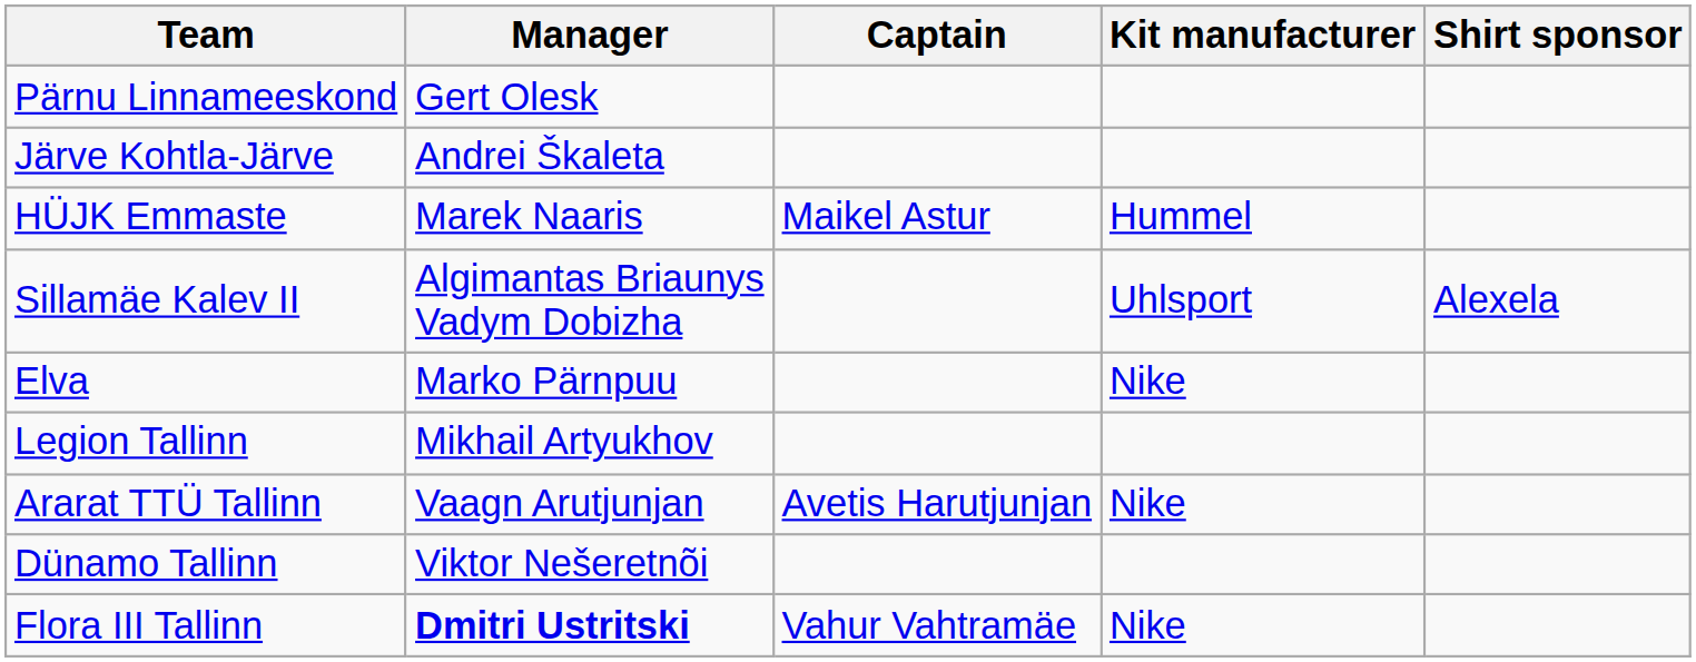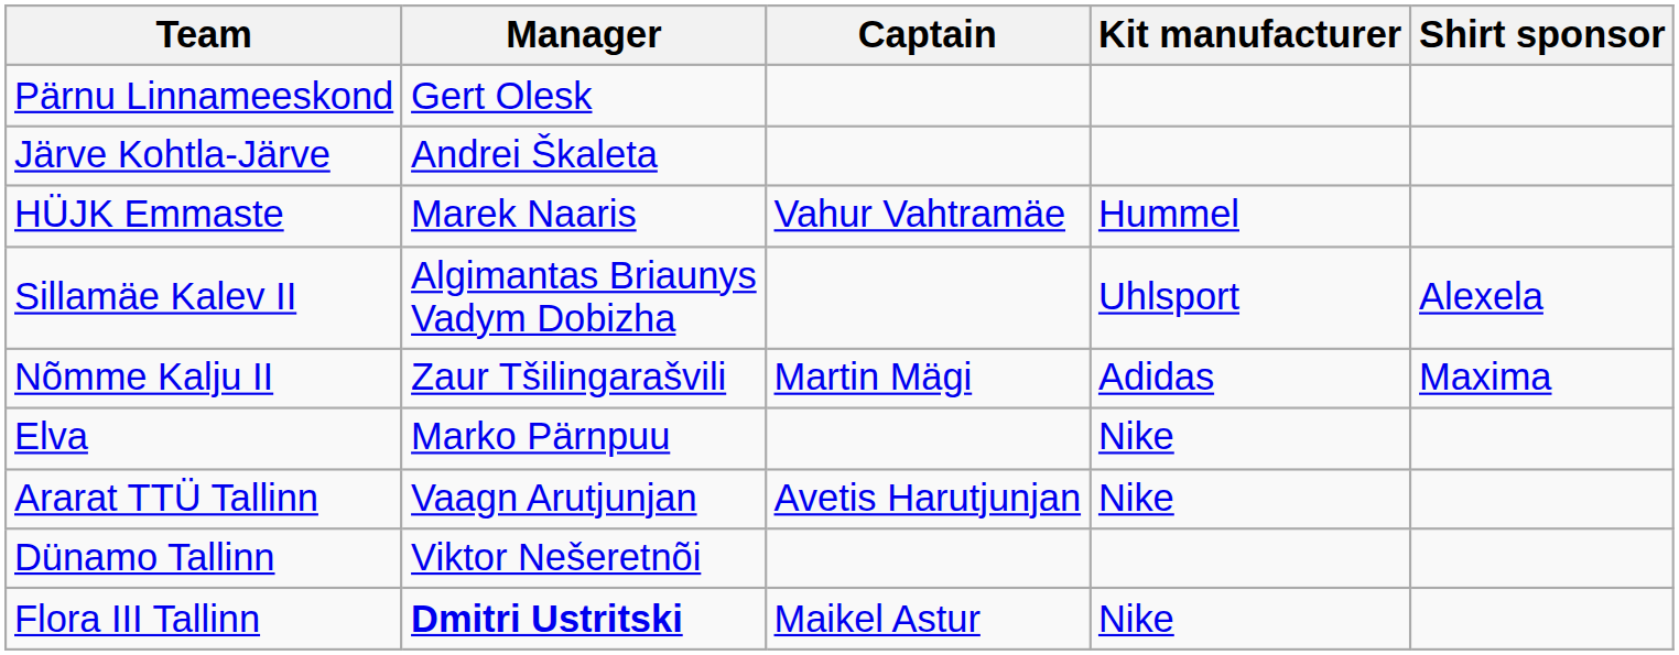 <table class="wikitable sortable" style="text-align: left;">
 <tr>
 <th>Team</th>
 <th>Manager</th>
 <th>Captain</th>
 <th>Kit manufacturer</th>
 <th>Shirt sponsor</th>
 </tr>
 <tr>
 <td><a href='#'>Pärnu Linnameeskond</a></td>
 <td> <a href='#'>Gert Olesk</a></td>
 <td></td>
 <td></td>
 <td></td>
 </tr>
 <tr>
 <td><a href='#'>Järve Kohtla-Järve</a></td>
 <td> <a href='#'>Andrei Škaleta</a></td>
 <td></td>
 <td></td>
 <td></td>
 </tr>
 <tr>
 <td><a href='#'>HÜJK Emmaste</a></td>
 <td> <a href='#'>Marek Naaris</a></td>
-<td> <a href='#'>Maikel Astur</a></td>
+<td> <a href='#'>Vahur Vahtramäe</a></td>
 <td><a href='#'>Hummel</a></td>
 <td></td>
 </tr>
 <tr>
 <td><a href='#'>Sillamäe Kalev II</a></td>
 <td> <a href='#'>Algimantas Briaunys</a><br> <a href='#'>Vadym Dobizha</a></td>
 <td></td>
 <td><a href='#'>Uhlsport</a></td>
 <td><a href='#'>Alexela</a></td>
 </tr>
 <tr>
+<td><a href='#'>Nõmme Kalju II</a></td>
+<td> <a href='#'>Zaur Tšilingarašvili</a></td>
+<td> <a href='#'>Martin Mägi</a></td>
+<td><a href='#'>Adidas</a></td>
+<td><a href='#'>Maxima</a></td>
+</tr>
+<tr>
 <td><a href='#'>Elva</a></td>
 <td> <a href='#'>Marko Pärnpuu</a></td>
 <td></td>
 <td><a href='#'>Nike</a></td>
-<td></td>
-</tr>
-<tr>
-<td><a href='#'>Legion Tallinn</a></td>
-<td> <a href='#'>Mikhail Artyukhov</a></td>
-<td></td>
-<td></td>
 <td></td>
 </tr>
 <tr>
 <td><a href='#'>Ararat TTÜ Tallinn</a></td>
 <td> <a href='#'>Vaagn Arutjunjan</a></td>
 <td> <a href='#'>Avetis Harutjunjan</a></td>
 <td><a href='#'>Nike</a></td>
 <td></td>
 </tr>
 <tr>
 <td><a href='#'>Dünamo Tallinn</a></td>
 <td> <a href='#'>Viktor Nešeretnõi</a></td>
 <td></td>
 <td></td>
 <td></td>
 </tr>
 <tr>
 <td><a href='#'>Flora III Tallinn</a></td>
 <td><strong> <a href='#'>Dmitri Ustritski</a></strong></td>
-<td> <a href='#'>Vahur Vahtramäe</a></td>
+<td> <a href='#'>Maikel Astur</a></td>
 <td><a href='#'>Nike</a></td>
 <td></td>
 </tr>
 </table>
